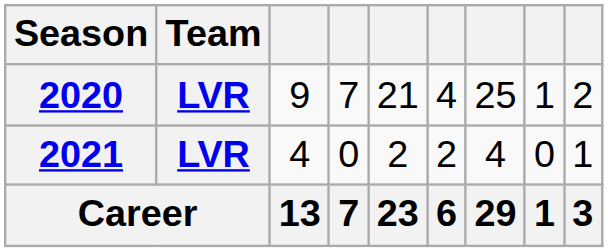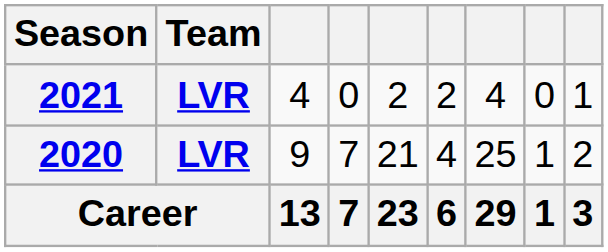 <table class="wikitable sortable" style="text-align:center">
 <tr>
 <th>Season</th>
 <th>Team</th>
 <th></th>
 <th></th>
 <th></th>
 <th></th>
 <th></th>
 <th></th>
 <th></th>
 </tr>
 <tr>
+<th><a href='#'>2021</a></th>
+<th><a href='#'>LVR</a></th>
+<td>4</td>
+<td>0</td>
+<td>2</td>
+<td>2</td>
+<td>4</td>
+<td>0</td>
+<td>1</td>
+</tr>
+<tr>
 <th><a href='#'>2020</a></th>
 <th><a href='#'>LVR</a></th>
 <td>9</td>
 <td>7</td>
 <td>21</td>
 <td>4</td>
 <td>25</td>
 <td>1</td>
 <td>2</td>
-</tr>
-<tr>
-<th><a href='#'>2021</a></th>
-<th><a href='#'>LVR</a></th>
-<td>4</td>
-<td>0</td>
-<td>2</td>
-<td>2</td>
-<td>4</td>
-<td>0</td>
-<td>1</td>
 </tr>
 <tr>
 <th colspan="2">Career</th>
 <th>13</th>
 <th>7</th>
 <th>23</th>
 <th>6</th>
 <th>29</th>
 <th>1</th>
 <th>3</th>
 </tr>
 </table>
